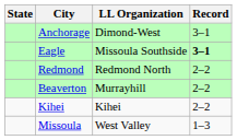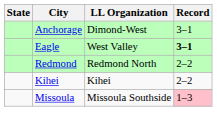 <table class="wikitable">
 <tr>
 <th>State</th>
 <th>City</th>
 <th>LL Organization</th>
 <th>Record</th>
 </tr>
 <tr bgcolor=#bbffbb>
 <td><strong></strong></td>
 <td><a href='#'>Anchorage</a></td>
 <td>Dimond-West</td>
 <td>3–1</td>
 </tr>
 <tr bgcolor=#bbffbb>
 <td><strong></strong></td>
 <td><a href='#'>Eagle</a></td>
-<td>Missoula Southside</td>
+<td>West Valley</td>
 <td><strong>3–1</strong></td>
 </tr>
 <tr bgcolor=#bbffbb>
 <td><strong></strong></td>
 <td><a href='#'>Redmond</a></td>
 <td>Redmond North</td>
-<td>2–2</td>
-</tr>
-<tr bgcolor=#bbffbb>
-<td><strong></strong></td>
-<td><a href='#'>Beaverton</a></td>
-<td>Murrayhill</td>
 <td>2–2</td>
 </tr>
 <tr>
 <td><strong></strong></td>
 <td><a href='#'>Kihei</a></td>
 <td>Kihei</td>
 <td>2–2</td>
 </tr>
 <tr>
 <td><strong></strong></td>
 <td><a href='#'>Missoula</a></td>
-<td>West Valley</td>
-<td>1–3</td>
+<td>Missoula Southside</td>
+<td style="background: pink;">1–3</td>
 </tr>
 </table>
